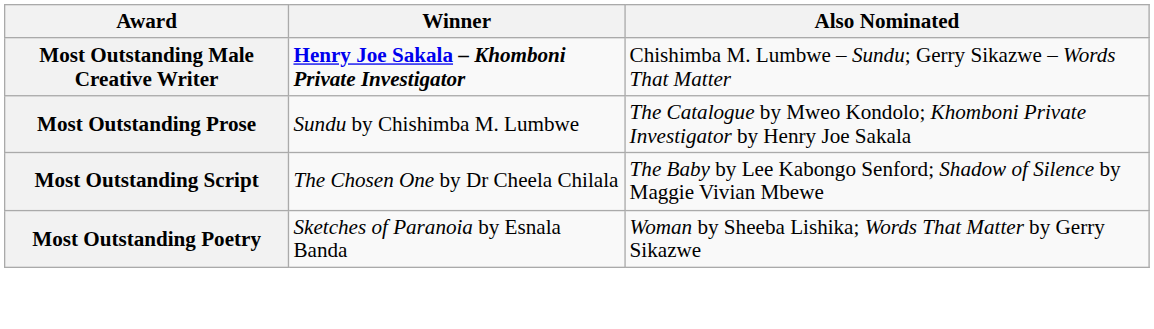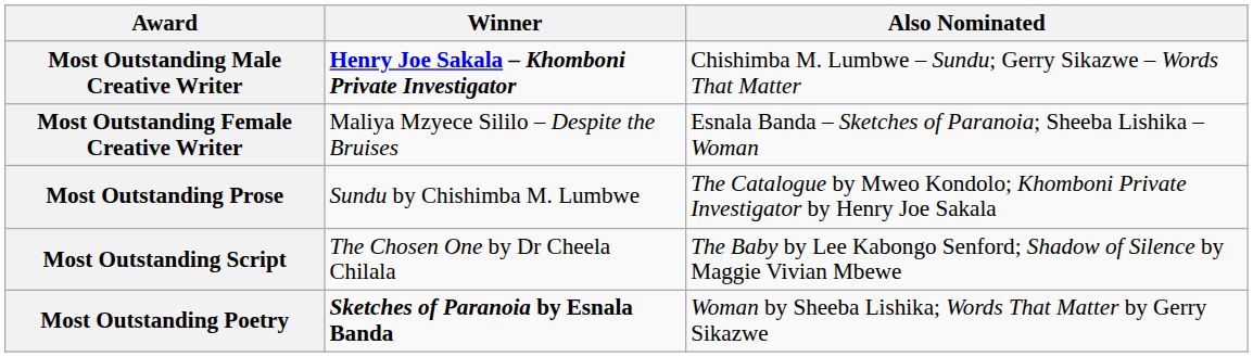 <table class="wikitable">
 <tr>
 <th>Award</th>
 <th>Winner</th>
 <th>Also Nominated</th>
 </tr>
 <tr>
 <th scope=row>Most Outstanding Male Creative Writer</th>
 <td><strong><a href='#'>Henry Joe Sakala</a> – <em>Khomboni Private Investigator</em></strong></td>
 <td>Chishimba M. Lumbwe – <em>Sundu</em>; Gerry Sikazwe – <em>Words That Matter</em></td>
+</tr>
+<tr>
+<th scope=row>Most Outstanding Female Creative Writer</th>
+<td>Maliya Mzyece Sililo – <em>Despite the Bruises</em></td>
+<td>Esnala Banda – <em>Sketches of Paranoia</em>; Sheeba Lishika – <em>Woman</em></td>
 </tr>
 <tr>
 <th scope=row>Most Outstanding Prose</th>
 <td><em>Sundu</em> by Chishimba M. Lumbwe</td>
 <td><em>The Catalogue</em> by Mweo Kondolo; <em>Khomboni Private Investigator</em> by Henry Joe Sakala</td>
 </tr>
 <tr>
 <th scope=row>Most Outstanding Script</th>
 <td><em>The Chosen One</em> by Dr Cheela Chilala</td>
 <td><em>The Baby</em> by Lee Kabongo Senford; <em>Shadow of Silence</em> by Maggie Vivian Mbewe</td>
 </tr>
 <tr>
 <th scope=row>Most Outstanding Poetry</th>
-<td><em>Sketches of Paranoia</em> by Esnala Banda</td>
+<td><strong><em>Sketches of Paranoia</em> by Esnala Banda</strong></td>
 <td><em>Woman</em> by Sheeba Lishika; <em>Words That Matter</em> by Gerry Sikazwe</td>
 </tr>
 </table>
